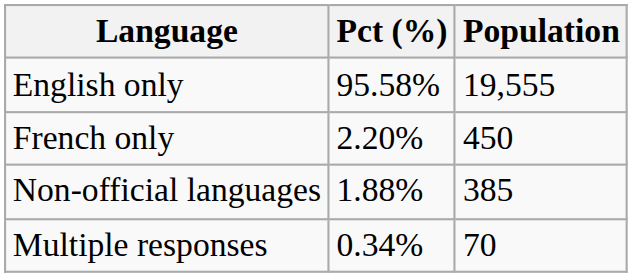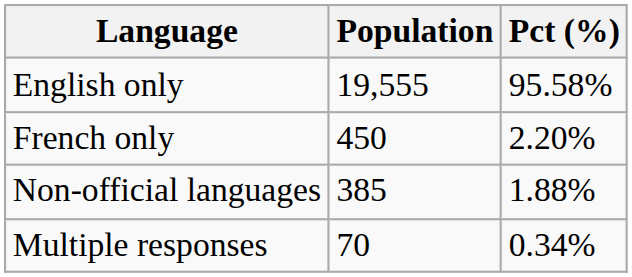 <table class="wikitable">
 <tr>
 <th>Language</th>
+<th>Population</th>
 <th>Pct (%)</th>
-<th>Population</th>
 </tr>
 <tr>
 <td>English only</td>
+<td>19,555</td>
 <td>95.58%</td>
-<td>19,555</td>
 </tr>
 <tr>
 <td>French only</td>
+<td>450</td>
 <td>2.20%</td>
-<td>450</td>
 </tr>
 <tr>
 <td>Non-official languages</td>
+<td>385</td>
 <td>1.88%</td>
-<td>385</td>
 </tr>
 <tr>
 <td>Multiple responses</td>
+<td>70</td>
 <td>0.34%</td>
-<td>70</td>
 </tr>
 </table>
